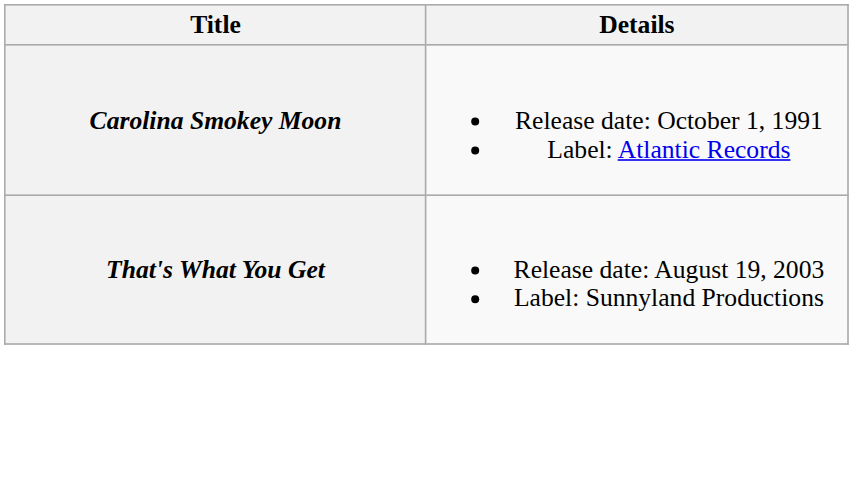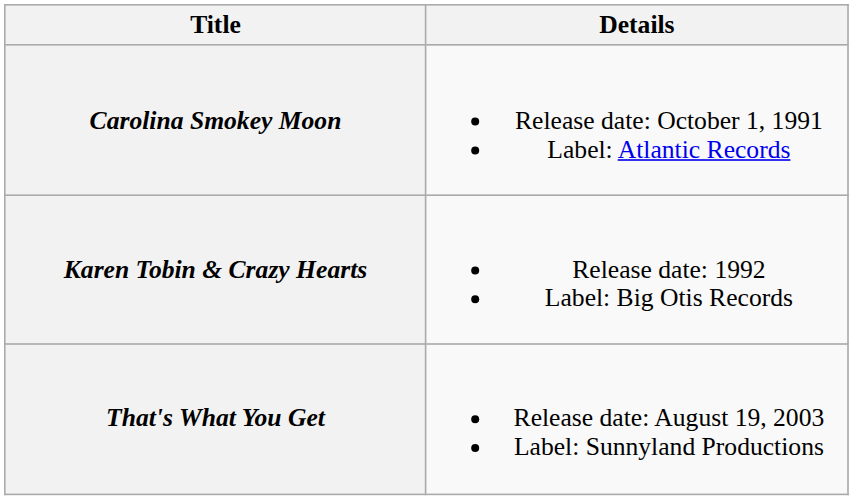 <table class="wikitable plainrowheaders" style="text-align:center;">
 <tr>
 <th style="width:16em;">Title</th>
 <th style="width:16em;">Details</th>
 </tr>
 <tr>
 <th scope="row"><em>Carolina Smokey Moon</em></th>
 <td><br><ul><li>Release date: October 1, 1991</li><li>Label: <a href='#'>Atlantic Records</a></li></ul></td>
 </tr>
 <tr>
+<th scope="row"><em>Karen Tobin & Crazy Hearts</em></th>
+<td><br><ul><li>Release date: 1992</li><li>Label: Big Otis Records</li></ul></td>
+</tr>
+<tr>
 <th scope="row"><em>That's What You Get</em></th>
 <td><br><ul><li>Release date: August 19, 2003</li><li>Label: Sunnyland Productions</li></ul></td>
 </tr>
 </table>
